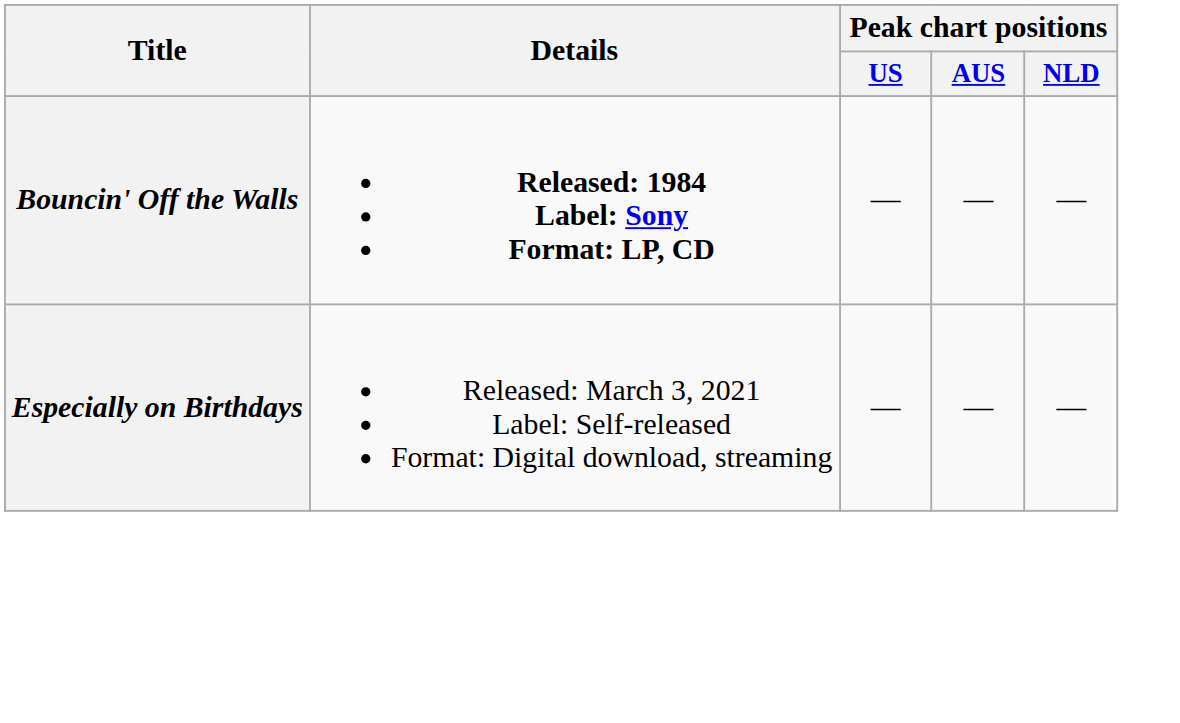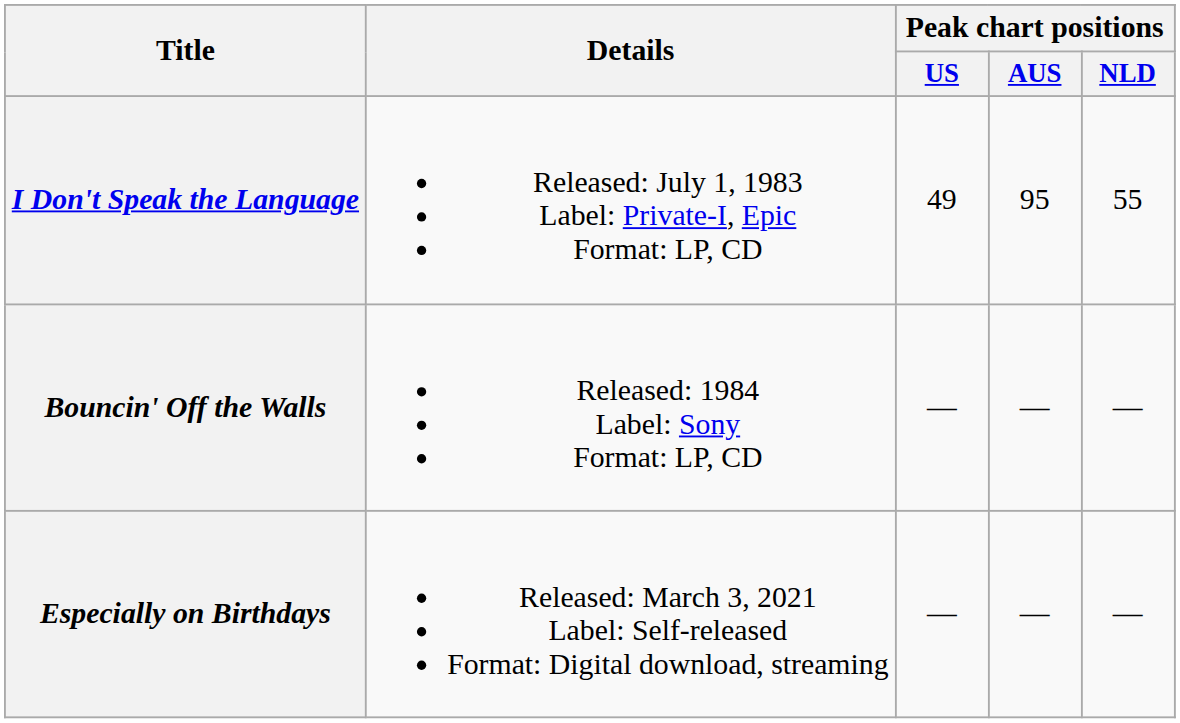 <table class="wikitable plainrowheaders" style="text-align:center;">
 <tr>
 <th rowspan="2">Title</th>
 <th rowspan="2">Details</th>
 <th colspan="3">Peak chart positions</th>
 </tr>
 <tr>
 <th scope="col" style="width:3em;font-size:90%;"><a href='#'>US</a><br></th>
 <th scope="col" style="width:3em;font-size:90%;"><a href='#'>AUS</a><br></th>
 <th scope="col" style="width:3em;font-size:90%;"><a href='#'>NLD</a><br></th>
 </tr>
 <tr>
+<th scope="row"><em><a href='#'>I Don't Speak the Language</a></em></th>
+<td><br><ul><li>Released: July 1, 1983</li><li>Label: <a href='#'>Private-I</a>, <a href='#'>Epic</a></li><li>Format: LP, CD</li></ul></td>
+<td>49</td>
+<td>95</td>
+<td>55</td>
+</tr>
+<tr>
 <th scope="row"><em>Bouncin' Off the Walls</em></th>
-<td><strong><br><ul><li>Released: 1984</li><li>Label: <a href='#'>Sony</a></li><li>Format: LP, CD</li></ul></strong></td>
+<td><br><ul><li>Released: 1984</li><li>Label: <a href='#'>Sony</a></li><li>Format: LP, CD</li></ul></td>
 <td>—</td>
 <td>—</td>
 <td>—</td>
 </tr>
 <tr>
 <th scope="row"><em>Especially on Birthdays</em></th>
 <td><br><ul><li>Released: March 3, 2021</li><li>Label: Self-released</li><li>Format: Digital download, streaming</li></ul></td>
 <td>—</td>
 <td>—</td>
 <td>—</td>
 </tr>
 </table>
